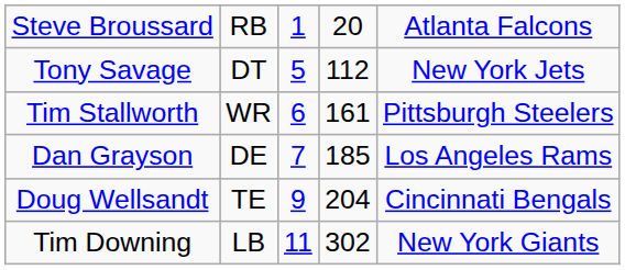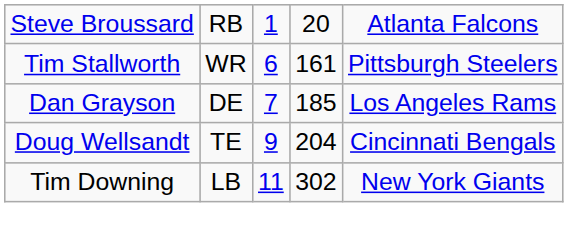 <table class=wikitable style="text-align:center">
 <tr>
 <td><a href='#'>Steve Broussard</a></td>
 <td>RB</td>
 <td><a href='#'>1</a></td>
 <td>20</td>
 <td><a href='#'>Atlanta Falcons</a></td>
-</tr>
-<tr>
-<td><a href='#'>Tony Savage</a></td>
-<td>DT</td>
-<td><a href='#'>5</a></td>
-<td>112</td>
-<td><a href='#'>New York Jets</a></td>
 </tr>
 <tr>
 <td><a href='#'>Tim Stallworth</a></td>
 <td>WR</td>
 <td><a href='#'>6</a></td>
 <td>161</td>
 <td><a href='#'>Pittsburgh Steelers</a></td>
 </tr>
 <tr>
 <td><a href='#'>Dan Grayson</a></td>
 <td>DE</td>
 <td><a href='#'>7</a></td>
 <td>185</td>
 <td><a href='#'>Los Angeles Rams</a></td>
 </tr>
 <tr>
 <td><a href='#'>Doug Wellsandt</a></td>
 <td>TE</td>
 <td><a href='#'>9</a></td>
 <td>204</td>
 <td><a href='#'>Cincinnati Bengals</a></td>
 </tr>
 <tr>
 <td>Tim Downing</td>
 <td>LB</td>
 <td><a href='#'>11</a></td>
 <td>302</td>
 <td><a href='#'>New York Giants</a></td>
 </tr>
 </table>
